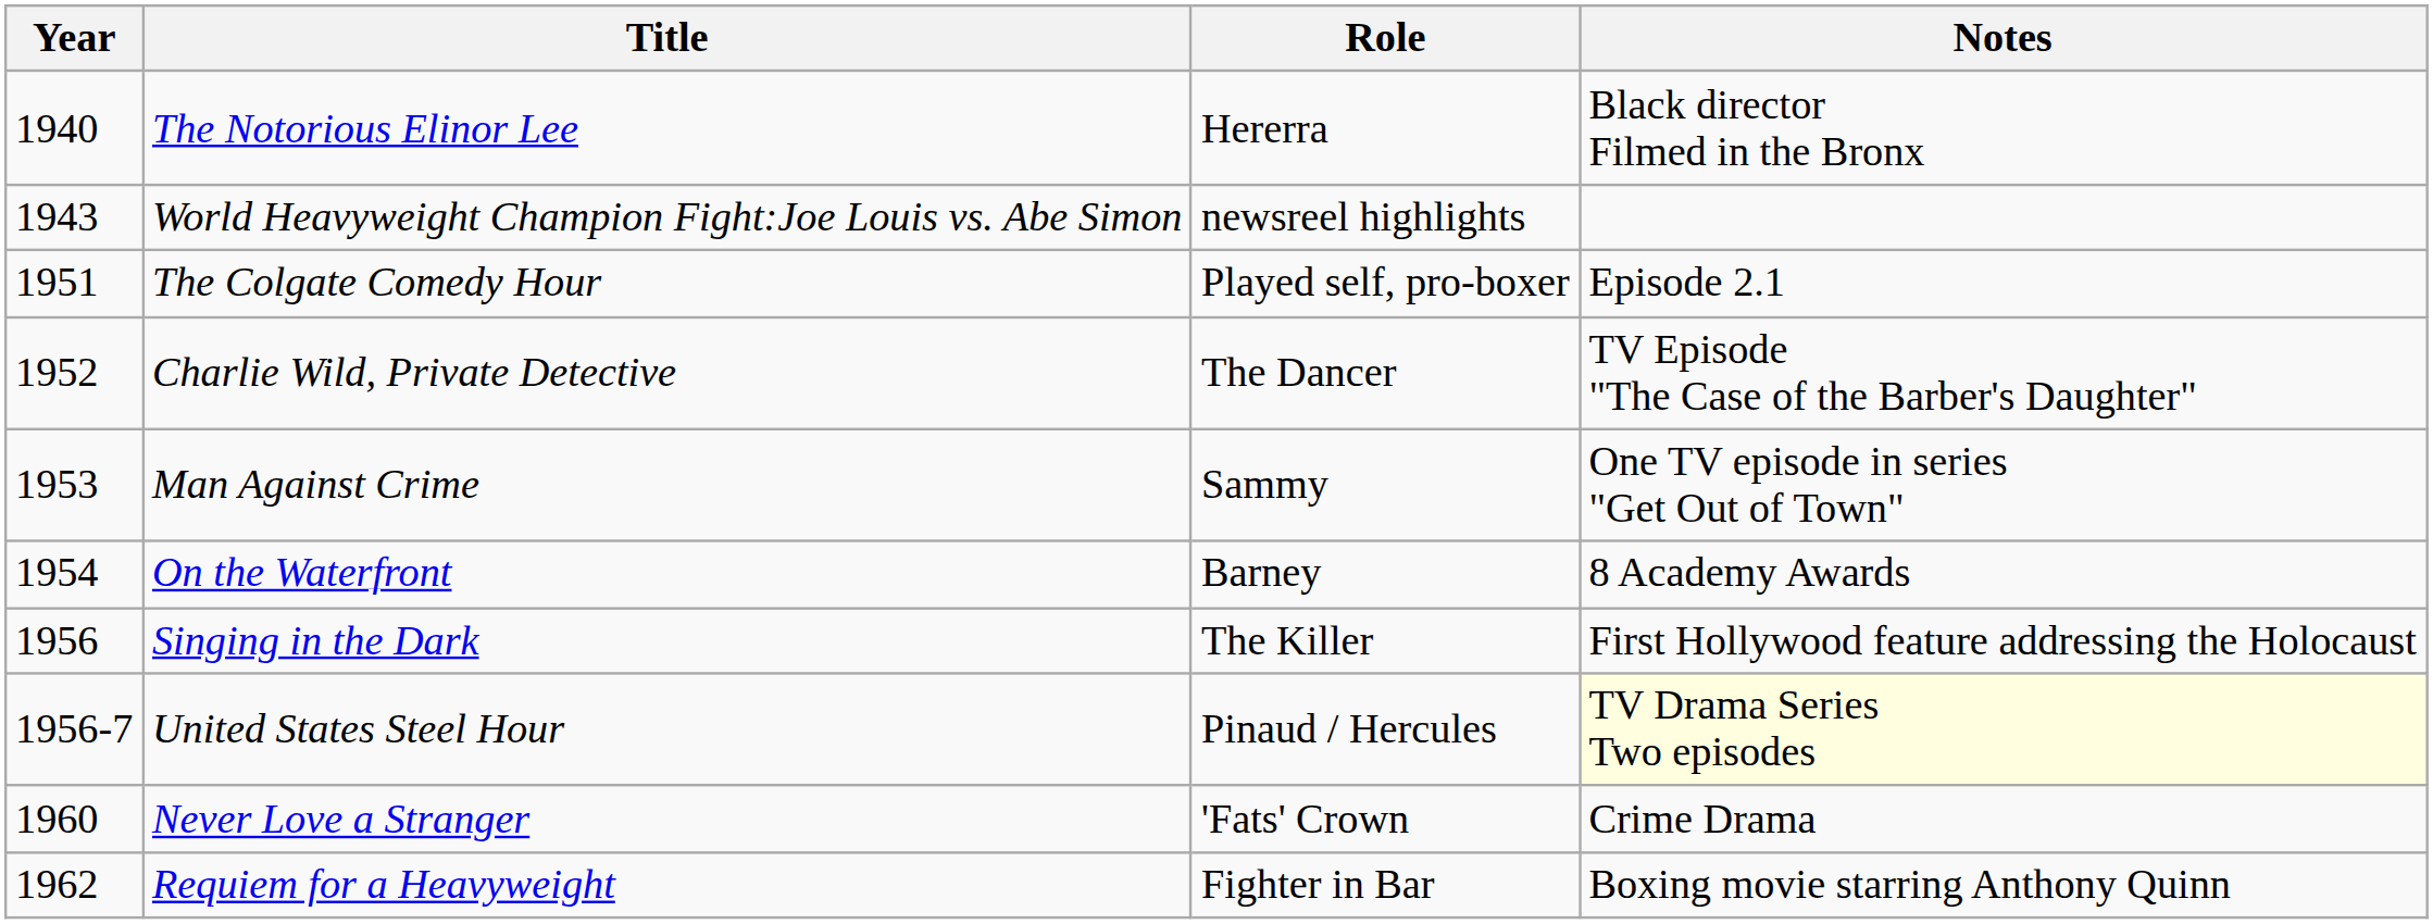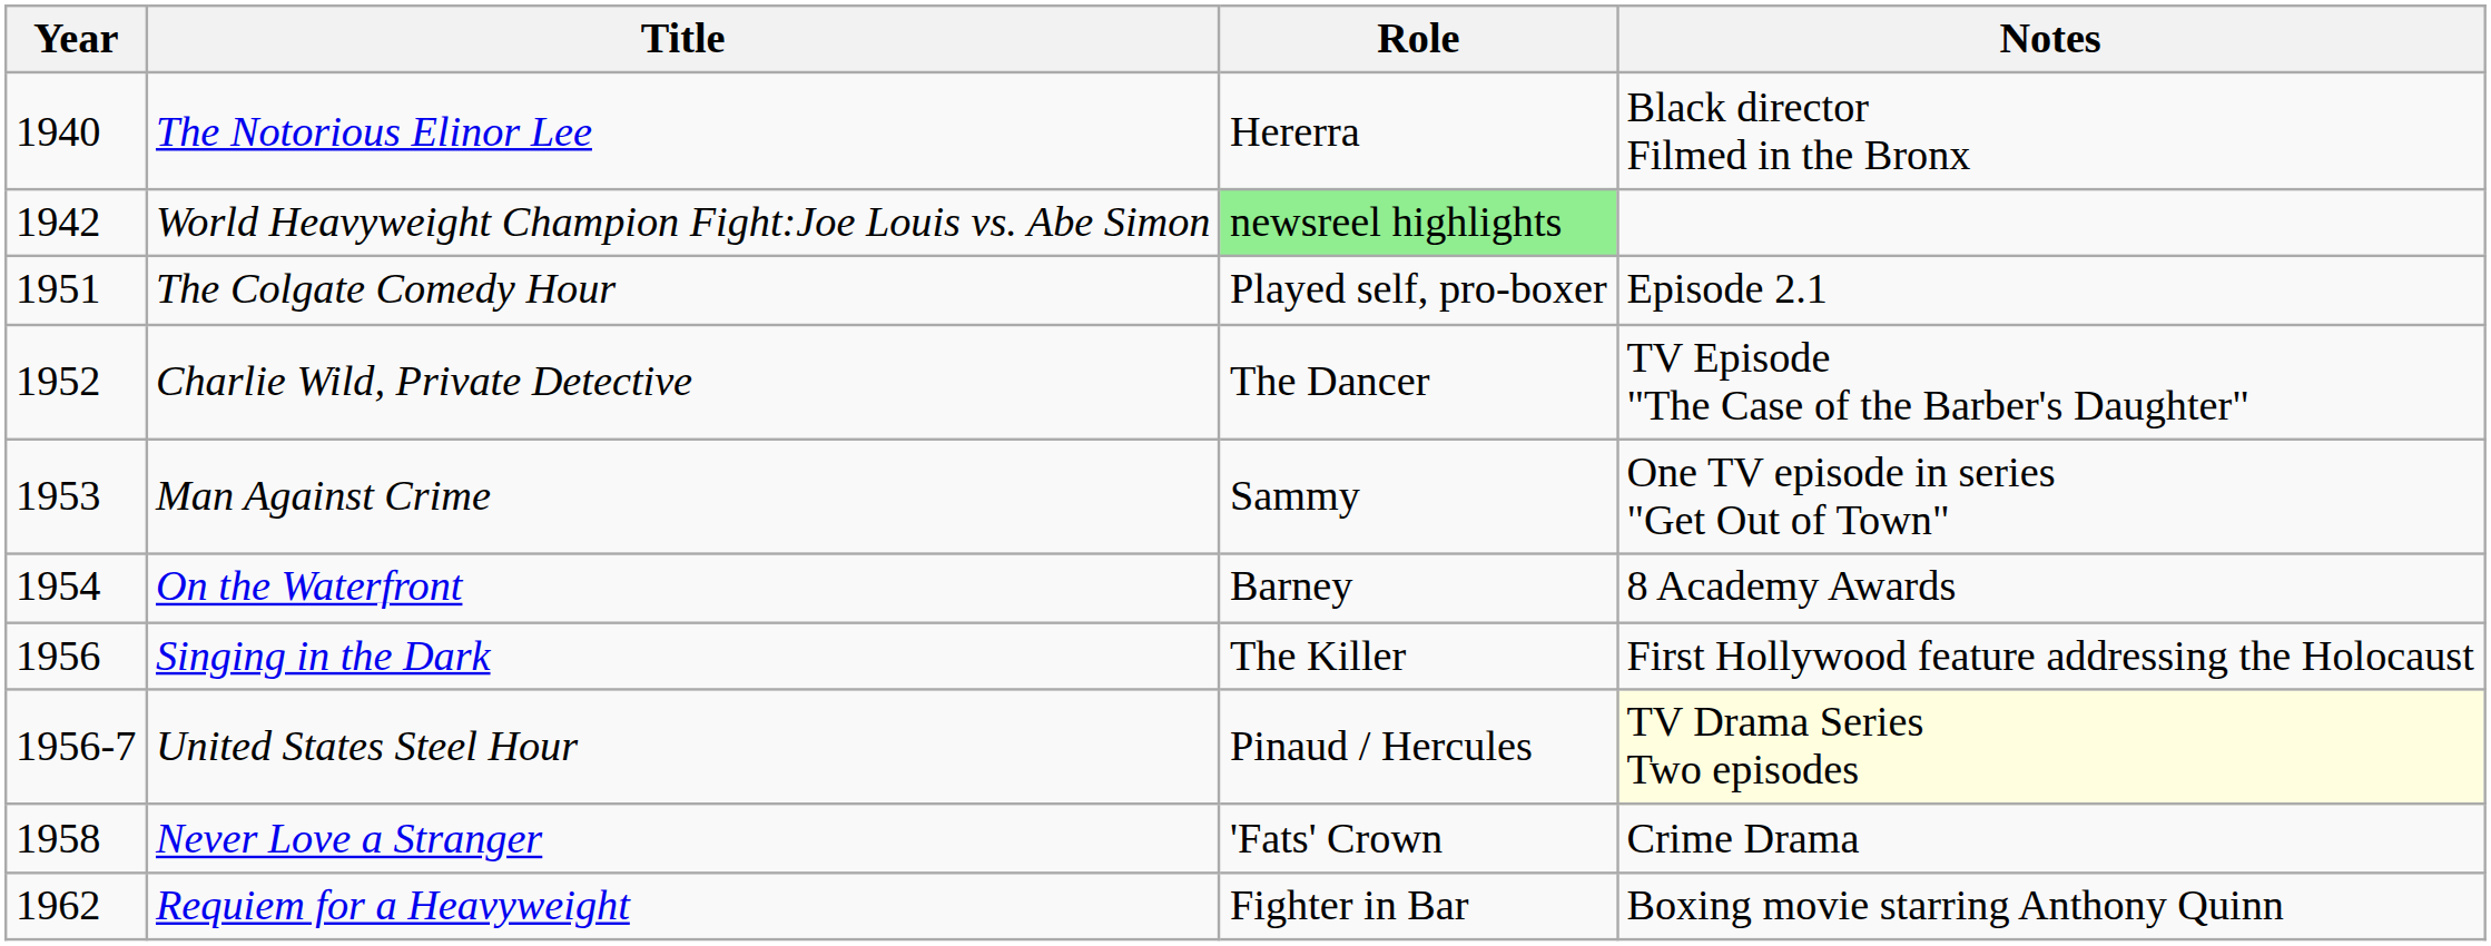 <table class="wikitable">
 <tr>
 <th>Year</th>
 <th>Title</th>
 <th>Role</th>
 <th>Notes</th>
 </tr>
 <tr>
 <td>1940</td>
 <td><em><a href='#'>The Notorious Elinor Lee</a></em></td>
 <td>Hererra</td>
 <td>Black director<br>Filmed in the Bronx</td>
 </tr>
 <tr>
-<td>1943</td>
+<td>1942</td>
 <td><em>World Heavyweight Champion Fight:Joe Louis vs. Abe Simon</em></td>
-<td Played self>newsreel highlights</td>
+<td Played self style="background: lightgreen;">newsreel highlights</td>
 </tr>
 <tr>
 <td>1951</td>
 <td><em>The Colgate Comedy Hour</em></td>
 <td>Played self, pro-boxer</td>
 <td>Episode 2.1</td>
 </tr>
 <tr>
 <td>1952</td>
 <td><em>Charlie Wild, Private Detective</em></td>
 <td>The Dancer</td>
 <td>TV Episode<br>"The Case of the Barber's Daughter"</td>
 </tr>
 <tr>
 <td>1953</td>
 <td><em>Man Against Crime</em></td>
 <td>Sammy</td>
 <td>One TV episode in series<br>"Get Out of Town"</td>
 </tr>
 <tr>
 <td>1954</td>
 <td><em><a href='#'>On the Waterfront</a></em></td>
 <td>Barney</td>
 <td>8 Academy Awards</td>
 </tr>
 <tr>
 <td>1956</td>
 <td><em><a href='#'>Singing in the Dark</a></em></td>
 <td>The Killer</td>
 <td>First Hollywood feature addressing the Holocaust</td>
 </tr>
 <tr>
 <td>1956-7</td>
 <td><em>United States Steel Hour</em></td>
 <td>Pinaud / Hercules</td>
 <td style="background: lightyellow;">TV Drama Series<br>Two episodes</td>
 </tr>
 <tr>
-<td>1960</td>
+<td>1958</td>
 <td><em><a href='#'>Never Love a Stranger</a></em></td>
 <td>'Fats' Crown</td>
 <td>Crime Drama</td>
 </tr>
 <tr>
 <td>1962</td>
 <td><em><a href='#'>Requiem for a Heavyweight</a></em></td>
 <td>Fighter in Bar</td>
 <td>Boxing movie starring Anthony Quinn </td>
 </tr>
 </table>
